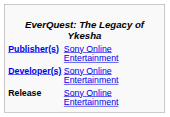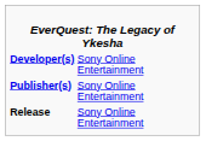 <table class="infobox" style="float:right; width:264px; font-size:90%;">
 <tr>
 <td colspan=2 style="font-size:110%; text-align:center;"><br><strong><em>EverQuest: The Legacy of Ykesha</em></strong><br></td>
 </tr>
 <tr>
-<td><strong><a href='#'>Publisher(s)</a></strong></td>
+<td><strong><a href='#'>Developer(s)</a></strong></td>
 <td><a href='#'>Sony Online Entertainment</a></td>
 </tr>
 <tr>
-<td><strong><a href='#'>Developer(s)</a></strong></td>
+<td><strong><a href='#'>Publisher(s)</a></strong></td>
 <td><a href='#'>Sony Online Entertainment</a></td>
 </tr>
 <tr>
 <td><strong>Release</strong></td>
 <td><a href='#'>Sony Online Entertainment</a></td>
 </tr>
 <tr>
 </tr>
 </table>
